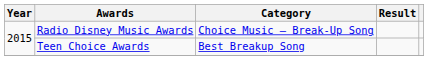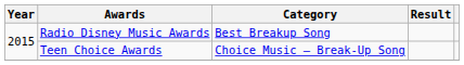 <table class="wikitable">
 <tr>
 <th>Year</th>
 <th>Awards</th>
 <th>Category</th>
 <th>Result</th>
 <th></th>
 </tr>
 <tr>
 <td rowspan="2">2015</td>
 <td><a href='#'>Radio Disney Music Awards</a></td>
-<td><a href='#'>Choice Music – Break-Up Song</a></td>
+<td><a href='#'>Best Breakup Song</a></td>
 <td></td>
 <td style="text-align:center;"></td>
 </tr>
 <tr>
 <td><a href='#'>Teen Choice Awards</a></td>
-<td><a href='#'>Best Breakup Song</a></td>
+<td><a href='#'>Choice Music – Break-Up Song</a></td>
 <td></td>
 <td style="text-align:center;"></td>
 </tr>
 <tr>
 </tr>
 </table>
